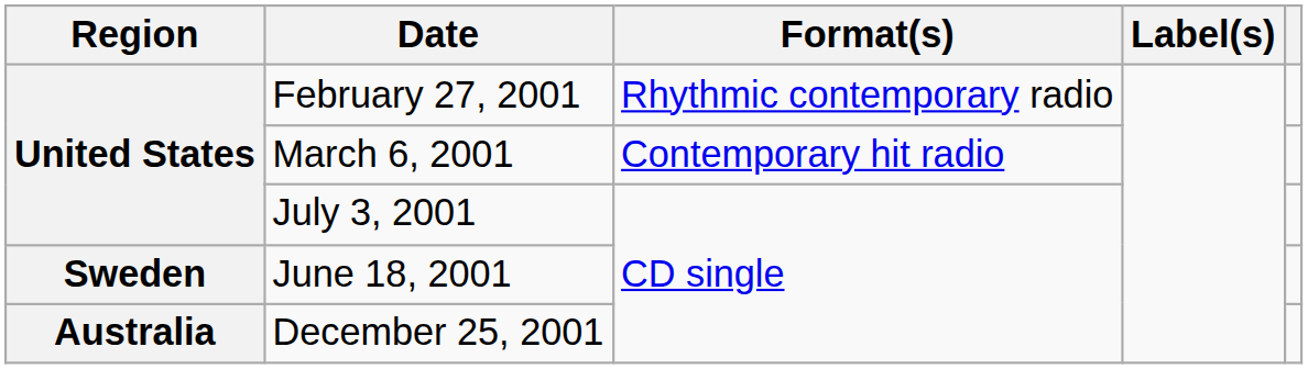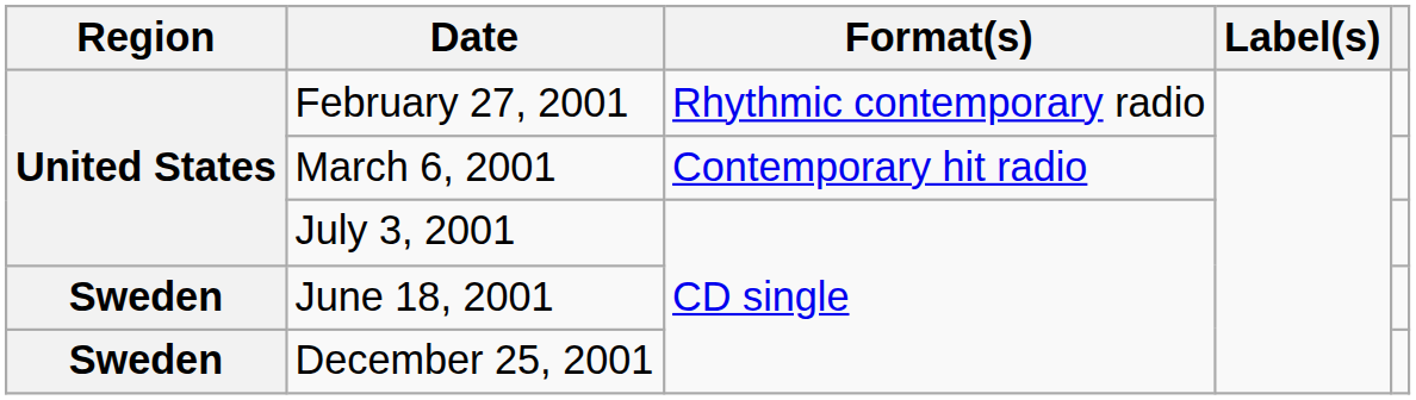 <table class="wikitable plainrowheaders">
 <tr>
 <th scope="col">Region</th>
 <th scope="col">Date</th>
 <th scope="col">Format(s)</th>
 <th scope="col">Label(s)</th>
 <th scope="col"></th>
 </tr>
 <tr>
 <th scope="row" rowspan="3">United States</th>
 <td>February 27, 2001</td>
 <td><a href='#'>Rhythmic contemporary</a> radio</td>
 <td rowspan="5"></td>
 <td></td>
 </tr>
 <tr>
 <td>March 6, 2001</td>
 <td><a href='#'>Contemporary hit radio</a></td>
 <td></td>
 </tr>
 <tr>
 <td>July 3, 2001</td>
 <td rowspan="3"><a href='#'>CD single</a></td>
 <td></td>
 </tr>
 <tr>
 <th scope="row">Sweden</th>
 <td>June 18, 2001</td>
 <td></td>
 </tr>
 <tr>
-<th scope="row">Australia</th>
+<th scope="row">Sweden</th>
 <td>December 25, 2001</td>
 <td></td>
 </tr>
 </table>
